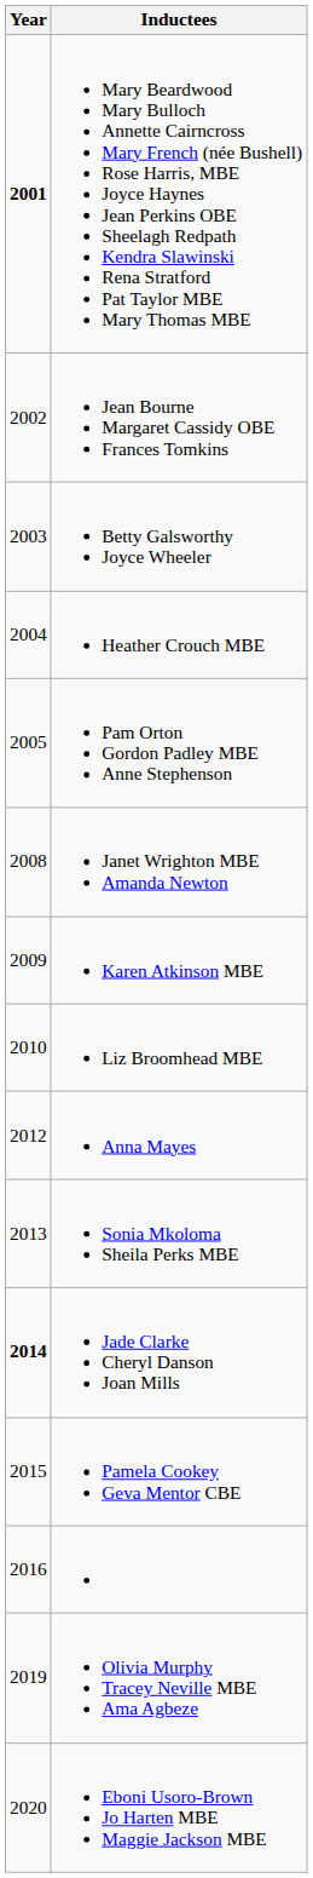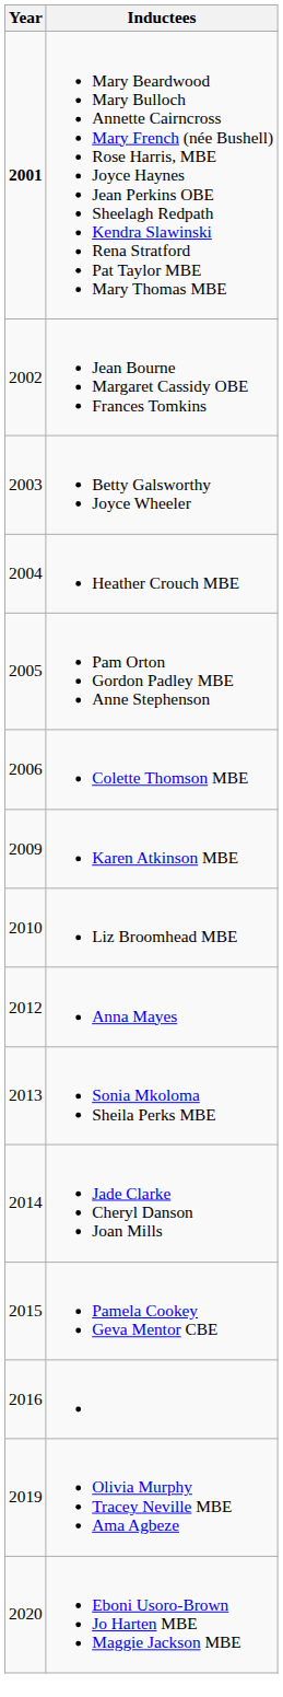 <table class="wikitable">
 <tr>
 <th>Year</th>
 <th>Inductees</th>
 </tr>
 <tr>
 <td><strong>2001</strong></td>
 <td><br><ul><li>Mary Beardwood</li><li>Mary Bulloch</li><li>Annette Cairncross</li><li><a href='#'>Mary French</a> (née Bushell)</li><li>Rose Harris, MBE</li><li>Joyce Haynes</li><li>Jean Perkins OBE</li><li>Sheelagh Redpath</li><li><a href='#'>Kendra Slawinski</a></li><li>Rena Stratford</li><li>Pat Taylor MBE</li><li>Mary Thomas MBE</li></ul></td>
 </tr>
 <tr>
 <td>2002</td>
 <td><br><ul><li>Jean Bourne</li><li>Margaret Cassidy OBE</li><li>Frances Tomkins</li></ul></td>
 </tr>
 <tr>
 <td>2003</td>
 <td><br><ul><li>Betty Galsworthy</li><li>Joyce Wheeler</li></ul></td>
 </tr>
 <tr>
 <td>2004</td>
 <td><br><ul><li>Heather Crouch MBE</li></ul></td>
 </tr>
 <tr>
 <td>2005</td>
 <td><br><ul><li>Pam Orton</li><li>Gordon Padley MBE</li><li>Anne Stephenson</li></ul></td>
 </tr>
 <tr>
-<td>2008</td>
-<td><br><ul><li>Janet Wrighton MBE</li><li><a href='#'>Amanda Newton</a></li></ul></td>
+<td>2006</td>
+<td><br><ul><li><a href='#'>Colette Thomson</a> MBE</li></ul></td>
 </tr>
 <tr>
 <td>2009</td>
 <td><br><ul><li><a href='#'>Karen Atkinson</a> MBE</li></ul></td>
 </tr>
 <tr>
 <td>2010</td>
 <td><br><ul><li>Liz Broomhead MBE</li></ul></td>
 </tr>
 <tr>
 <td>2012</td>
 <td><br><ul><li><a href='#'>Anna Mayes</a></li></ul></td>
 </tr>
 <tr>
 <td>2013</td>
 <td><br><ul><li><a href='#'>Sonia Mkoloma</a></li><li>Sheila Perks MBE</li></ul></td>
 </tr>
 <tr>
-<td><strong>2014</strong></td>
+<td>2014</td>
 <td><br><ul><li><a href='#'>Jade Clarke</a></li><li>Cheryl Danson</li><li>Joan Mills</li></ul></td>
 </tr>
 <tr>
 <td>2015</td>
 <td><br><ul><li><a href='#'>Pamela Cookey</a></li><li><a href='#'>Geva Mentor</a> CBE</li></ul></td>
 </tr>
 <tr>
 <td>2016</td>
 <td><br><ul><li></li></ul></td>
 </tr>
 <tr>
 <td>2019</td>
 <td><br><ul><li><a href='#'>Olivia Murphy</a></li><li><a href='#'>Tracey Neville</a> MBE</li><li><a href='#'>Ama Agbeze</a></li></ul></td>
 </tr>
 <tr>
 <td>2020</td>
 <td><br><ul><li><a href='#'>Eboni Usoro-Brown</a></li><li><a href='#'>Jo Harten</a> MBE</li><li><a href='#'>Maggie Jackson</a> MBE</li></ul></td>
 </tr>
 </table>
